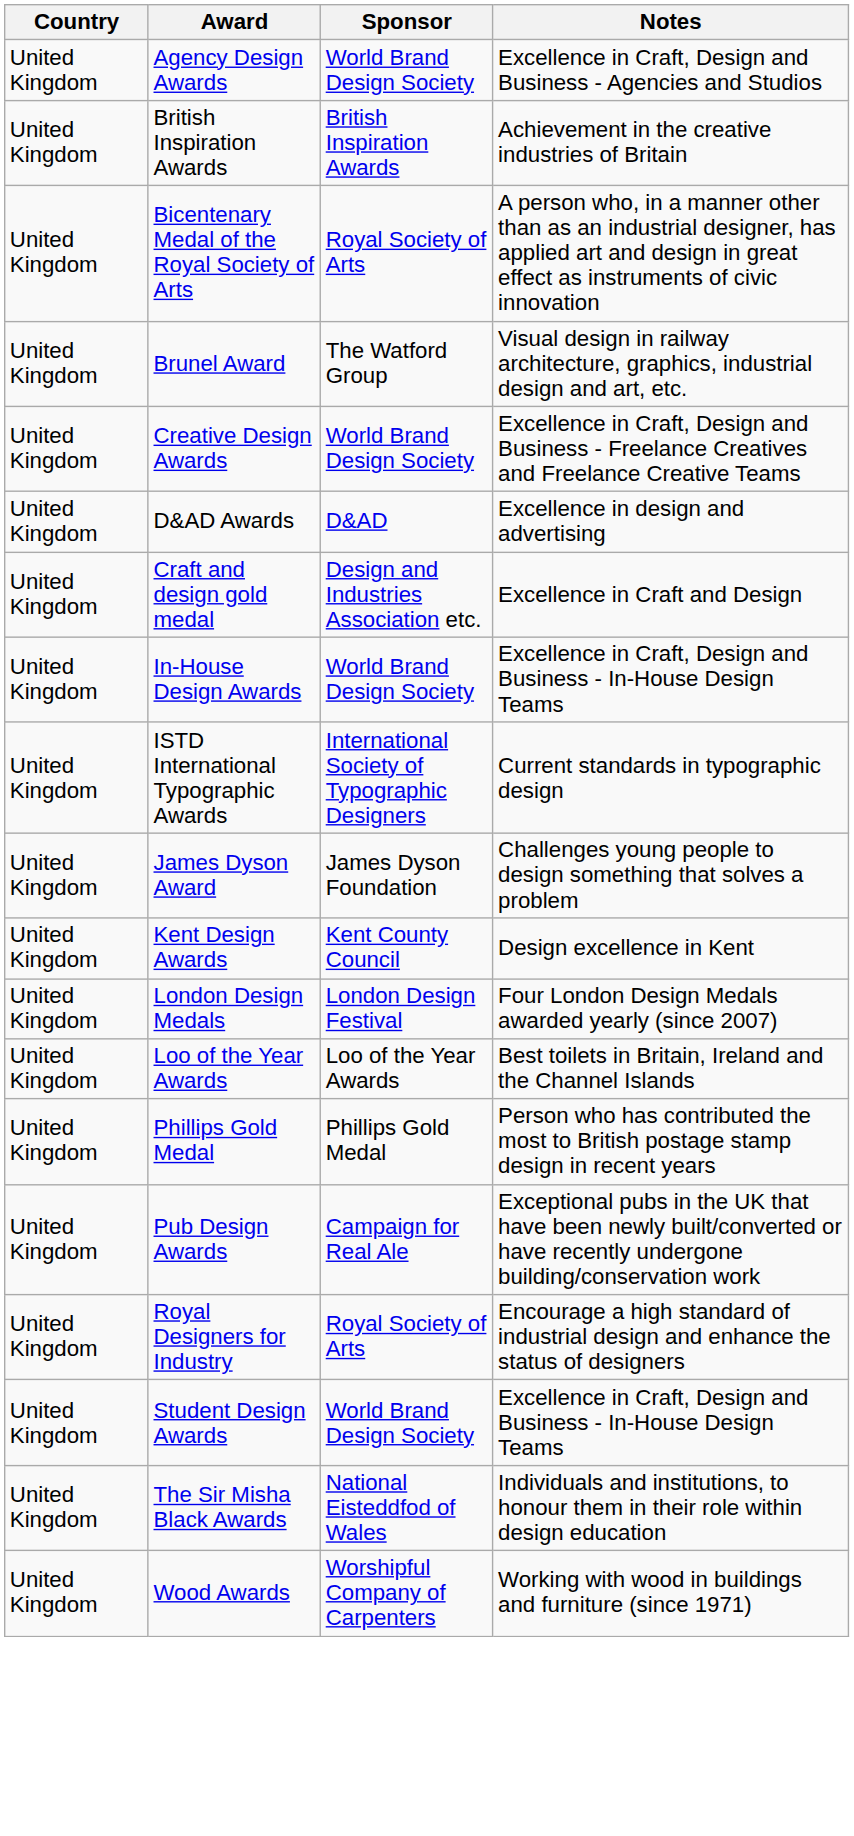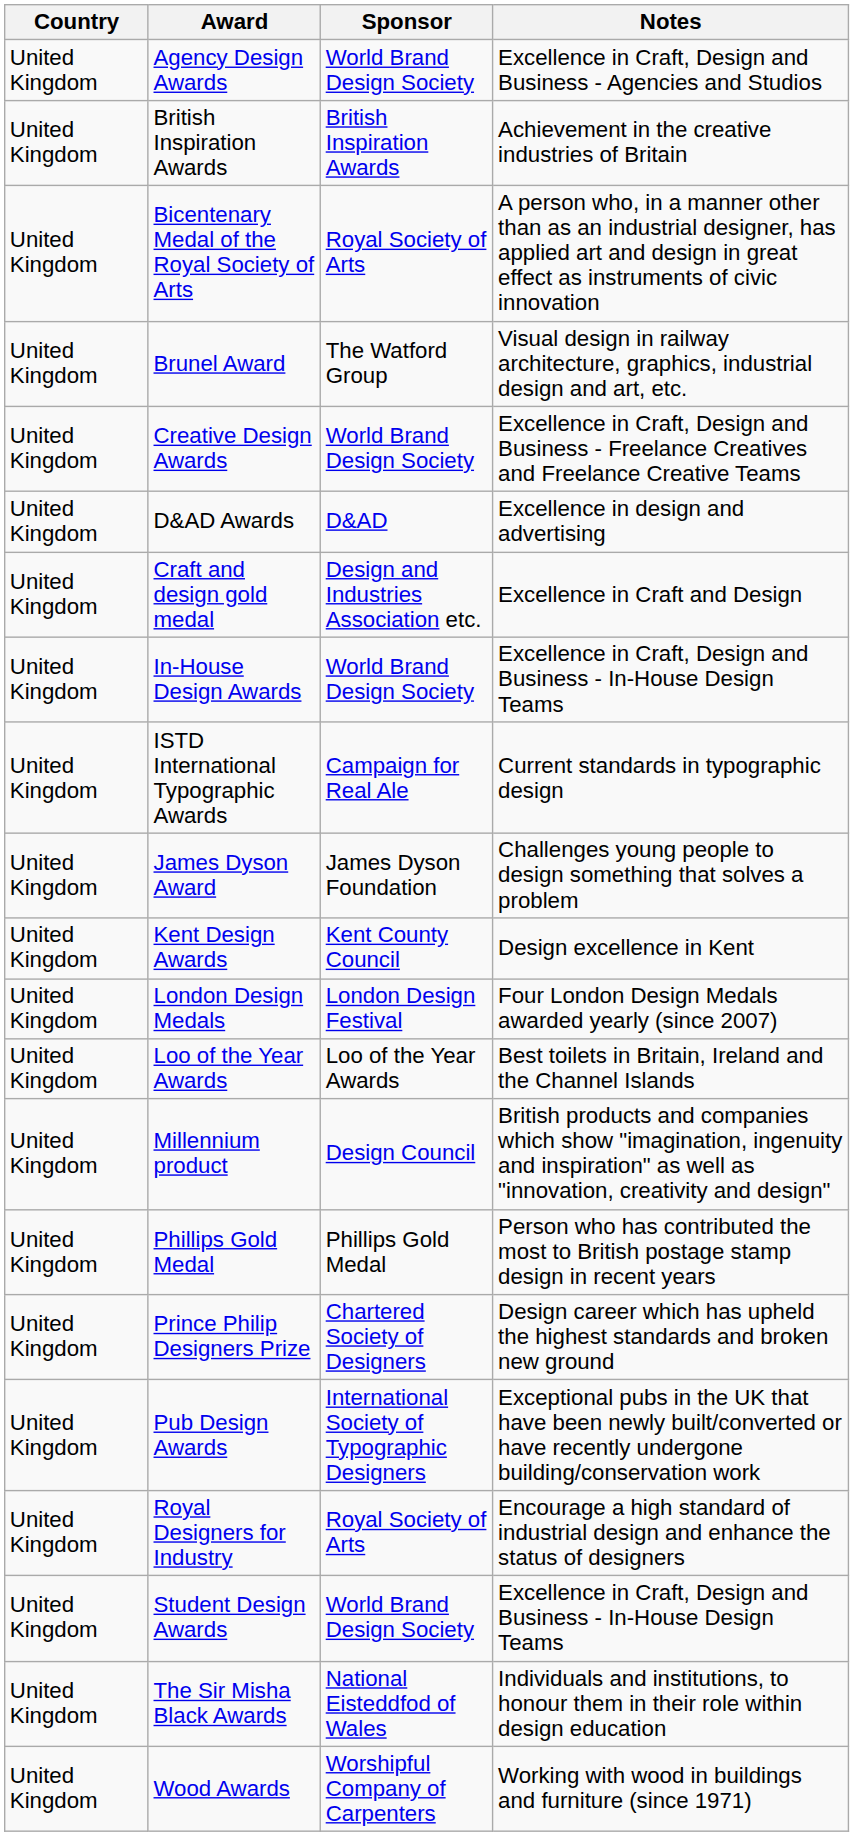 <table class="wikitable sortable">
 <tr>
 <th style="width:6em;">Country</th>
 <th>Award</th>
 <th>Sponsor</th>
 <th>Notes</th>
 </tr>
 <tr>
 <td>United Kingdom</td>
 <td><a href='#'>Agency Design Awards</a></td>
 <td><a href='#'>World Brand Design Society</a></td>
 <td>Excellence in Craft, Design and Business - Agencies and Studios</td>
 </tr>
 <tr>
 <td>United Kingdom</td>
 <td>British Inspiration Awards</td>
 <td><a href='#'>British Inspiration Awards</a></td>
 <td>Achievement in the creative industries of Britain</td>
 </tr>
 <tr>
 <td>United Kingdom</td>
 <td><a href='#'>Bicentenary Medal of the Royal Society of Arts</a></td>
 <td><a href='#'>Royal Society of Arts</a></td>
 <td>A person who, in a manner other than as an industrial designer, has applied art and design in great effect as instruments of civic innovation</td>
 </tr>
 <tr>
 <td>United Kingdom</td>
 <td><a href='#'>Brunel Award</a></td>
 <td>The Watford Group</td>
 <td>Visual design in railway architecture, graphics, industrial design and art, etc.</td>
 </tr>
 <tr>
 <td>United Kingdom</td>
 <td><a href='#'>Creative Design Awards</a></td>
 <td><a href='#'>World Brand Design Society</a></td>
 <td>Excellence in Craft, Design and Business - Freelance Creatives and Freelance Creative Teams</td>
 </tr>
 <tr>
 <td>United Kingdom</td>
 <td>D&AD Awards</td>
 <td><a href='#'>D&AD</a></td>
 <td>Excellence in design and advertising</td>
 </tr>
 <tr>
 <td>United Kingdom</td>
 <td><a href='#'>Craft and design gold medal</a></td>
 <td><a href='#'>Design and Industries Association</a> etc.</td>
 <td>Excellence in Craft and Design</td>
 </tr>
 <tr>
 <td>United Kingdom</td>
 <td><a href='#'>In-House Design Awards</a></td>
 <td><a href='#'>World Brand Design Society</a></td>
 <td>Excellence in Craft, Design and Business - In-House Design Teams</td>
 </tr>
 <tr>
 <td>United Kingdom</td>
 <td>ISTD International Typographic Awards</td>
-<td><a href='#'>International Society of Typographic Designers</a></td>
+<td><a href='#'>Campaign for Real Ale</a></td>
 <td>Current standards in typographic design</td>
 </tr>
 <tr>
 <td>United Kingdom</td>
 <td><a href='#'>James Dyson Award</a></td>
 <td>James Dyson Foundation</td>
 <td>Challenges young people to design something that solves a problem</td>
 </tr>
 <tr>
 <td>United Kingdom</td>
 <td><a href='#'>Kent Design Awards</a></td>
 <td><a href='#'>Kent County Council</a></td>
 <td>Design excellence in Kent</td>
 </tr>
 <tr>
 <td>United Kingdom</td>
 <td><a href='#'>London Design Medals</a></td>
 <td><a href='#'>London Design Festival</a></td>
 <td>Four London Design Medals awarded yearly (since 2007)</td>
 </tr>
 <tr>
 <td>United Kingdom</td>
 <td><a href='#'>Loo of the Year Awards</a></td>
 <td>Loo of the Year Awards</td>
 <td>Best toilets in Britain, Ireland and the Channel Islands</td>
 </tr>
 <tr>
 <td>United Kingdom</td>
+<td><a href='#'>Millennium product</a></td>
+<td><a href='#'>Design Council</a></td>
+<td>British products and companies which show "imagination, ingenuity and inspiration" as well as "innovation, creativity and design"</td>
+</tr>
+<tr>
+<td>United Kingdom</td>
 <td><a href='#'>Phillips Gold Medal</a></td>
 <td>Phillips Gold Medal</td>
 <td>Person who has contributed the most to British postage stamp design in recent years</td>
 </tr>
 <tr>
 <td>United Kingdom</td>
+<td><a href='#'>Prince Philip Designers Prize</a></td>
+<td><a href='#'>Chartered Society of Designers</a></td>
+<td>Design career which has upheld the highest standards and broken new ground</td>
+</tr>
+<tr>
+<td>United Kingdom</td>
 <td><a href='#'>Pub Design Awards</a></td>
-<td><a href='#'>Campaign for Real Ale</a></td>
+<td><a href='#'>International Society of Typographic Designers</a></td>
 <td>Exceptional pubs in the UK that have been newly built/converted or have recently undergone building/conservation work</td>
 </tr>
 <tr>
 <td>United Kingdom</td>
 <td><a href='#'>Royal Designers for Industry</a></td>
 <td><a href='#'>Royal Society of Arts</a></td>
 <td>Encourage a high standard of industrial design and enhance the status of designers</td>
 </tr>
 <tr>
 <td>United Kingdom</td>
 <td><a href='#'>Student Design Awards</a></td>
 <td><a href='#'>World Brand Design Society</a></td>
 <td>Excellence in Craft, Design and Business - In-House Design Teams</td>
 </tr>
 <tr>
 <td>United Kingdom</td>
 <td><a href='#'>The Sir Misha Black Awards</a></td>
 <td><a href='#'>National Eisteddfod of Wales</a></td>
 <td>Individuals and institutions, to honour them in their role within design education</td>
 </tr>
 <tr>
 <td>United Kingdom</td>
 <td><a href='#'>Wood Awards</a></td>
 <td><a href='#'>Worshipful Company of Carpenters</a></td>
 <td>Working with wood in buildings and furniture (since 1971)</td>
 </tr>
 </table>
